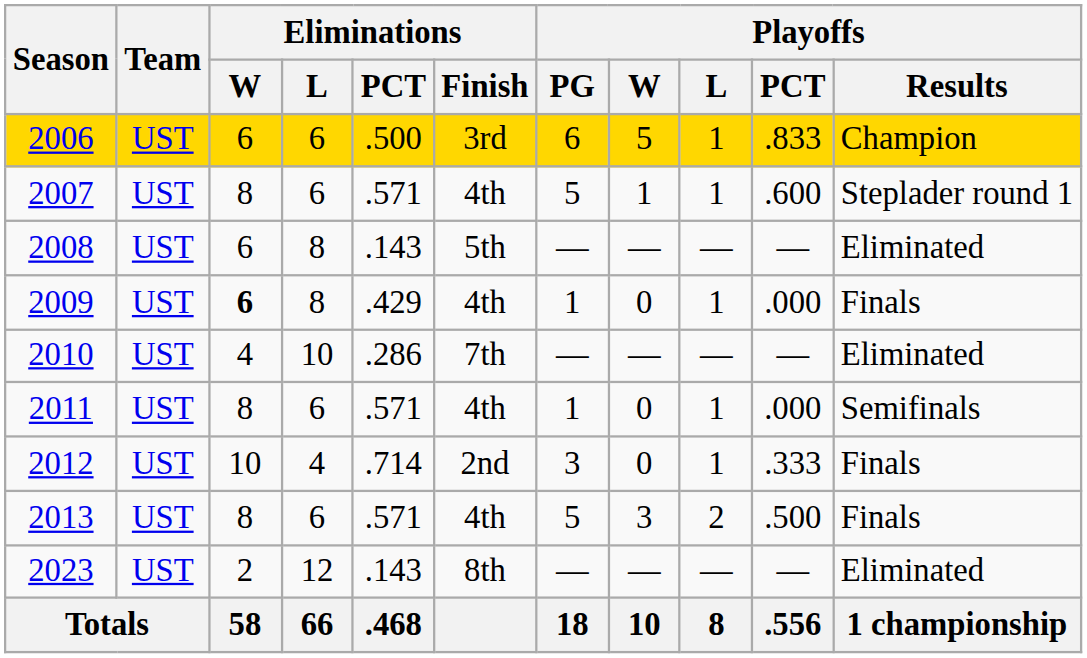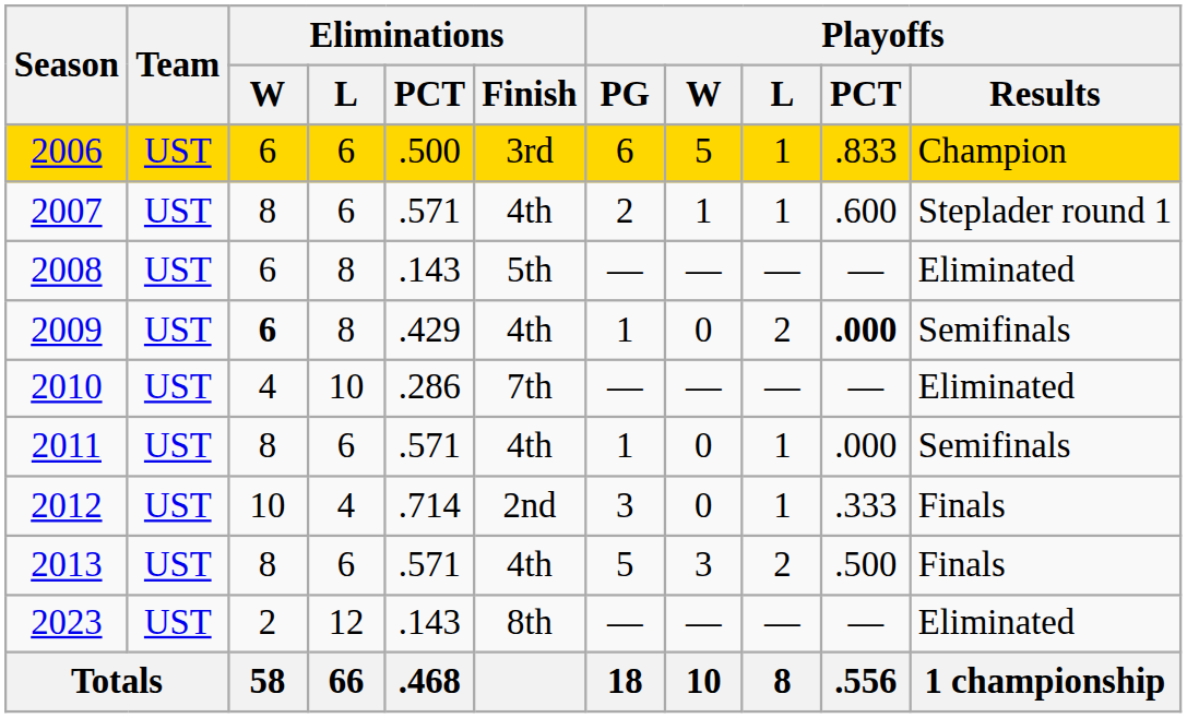 <table class="wikitable" style="text-align:center; font-size:90%;">
 <tr>
 <th rowspan=2>Season</th>
 <th rowspan=2>Team</th>
 <th colspan=4>Eliminations</th>
 <th colspan="5">Playoffs</th>
 </tr>
 <tr>
 <th width=25px>W</th>
 <th width=25px>L</th>
 <th>PCT</th>
 <th>Finish</th>
 <th width=25px>PG</th>
 <th width=25px>W</th>
 <th width=25px>L</th>
 <th>PCT</th>
 <th>Results</th>
 </tr>
 <tr bgcolor="#FFD700">
 <td><a href='#'>2006</a></td>
 <td><a href='#'>UST</a></td>
 <td>6</td>
 <td>6</td>
 <td>.500</td>
 <td>3rd</td>
 <td>6</td>
 <td>5</td>
 <td>1</td>
 <td>.833</td>
 <td align="left">Champion</td>
 </tr>
 <tr>
 <td><a href='#'>2007</a></td>
 <td><a href='#'>UST</a></td>
 <td>8</td>
 <td>6</td>
 <td>.571</td>
 <td>4th</td>
-<td>5</td>
+<td>2</td>
 <td>1</td>
 <td>1</td>
 <td>.600</td>
 <td align="left">Steplader round 1</td>
 </tr>
 <tr>
 <td><a href='#'>2008</a></td>
 <td><a href='#'>UST</a></td>
 <td>6</td>
 <td>8</td>
 <td>.143</td>
 <td>5th</td>
 <td>—</td>
 <td>—</td>
 <td>—</td>
 <td>—</td>
 <td align="left">Eliminated</td>
 </tr>
 <tr>
 <td><a href='#'>2009</a></td>
 <td><a href='#'>UST</a></td>
 <td><strong>6</strong></td>
 <td>8</td>
 <td>.429</td>
 <td>4th</td>
 <td>1</td>
 <td>0</td>
-<td>1</td>
-<td>.000</td>
-<td align="left">Finals</td>
+<td>2</td>
+<td><strong>.000</strong></td>
+<td align="left">Semifinals</td>
 </tr>
 <tr>
 <td><a href='#'>2010</a></td>
 <td><a href='#'>UST</a></td>
 <td>4</td>
 <td>10</td>
 <td>.286</td>
 <td>7th</td>
 <td>—</td>
 <td>—</td>
 <td>—</td>
 <td>—</td>
 <td align="left">Eliminated</td>
 </tr>
 <tr>
 <td><a href='#'>2011</a></td>
 <td><a href='#'>UST</a></td>
 <td>8</td>
 <td>6</td>
 <td>.571</td>
 <td>4th</td>
 <td>1</td>
 <td>0</td>
 <td>1</td>
 <td>.000</td>
 <td align="left">Semifinals</td>
 </tr>
 <tr>
 <td><a href='#'>2012</a></td>
 <td><a href='#'>UST</a></td>
 <td>10</td>
 <td>4</td>
 <td>.714</td>
 <td>2nd</td>
 <td>3</td>
 <td>0</td>
 <td>1</td>
 <td>.333</td>
 <td align="left">Finals</td>
 </tr>
 <tr>
 <td><a href='#'>2013</a></td>
 <td><a href='#'>UST</a></td>
 <td>8</td>
 <td>6</td>
 <td>.571</td>
 <td>4th</td>
 <td>5</td>
 <td>3</td>
 <td>2</td>
 <td>.500</td>
 <td align="left">Finals</td>
 </tr>
 <tr>
 <td><a href='#'>2023</a></td>
 <td><a href='#'>UST</a></td>
 <td>2</td>
 <td>12</td>
 <td>.143</td>
 <td>8th</td>
 <td>—</td>
 <td>—</td>
 <td>—</td>
 <td>—</td>
 <td align="left">Eliminated</td>
 </tr>
 <tr>
 <th colspan="2">Totals</th>
 <th>58</th>
 <th>66</th>
 <th>.468</th>
 <th></th>
 <th>18</th>
 <th>10</th>
 <th>8</th>
 <th>.556</th>
 <th>1 championship</th>
 </tr>
 </table>
